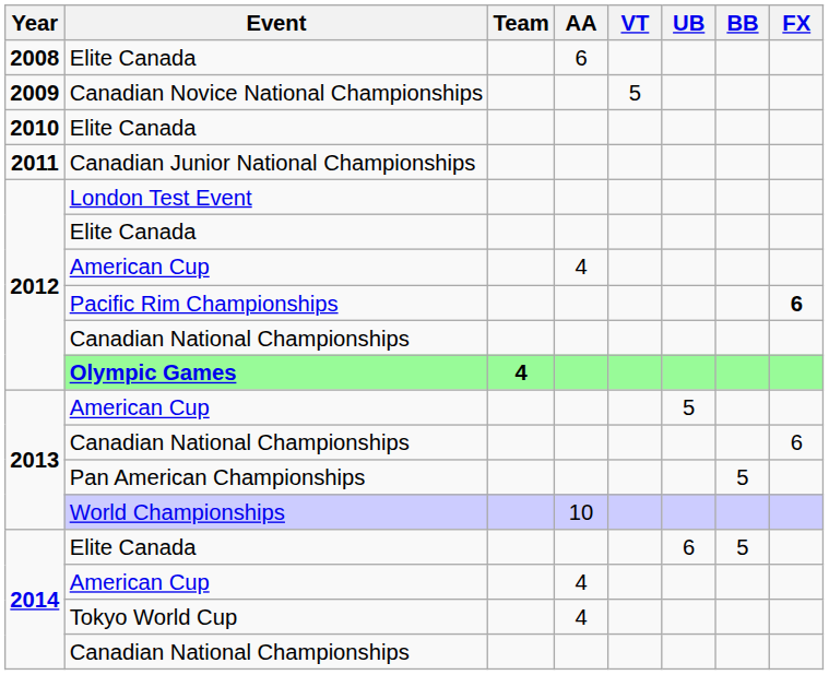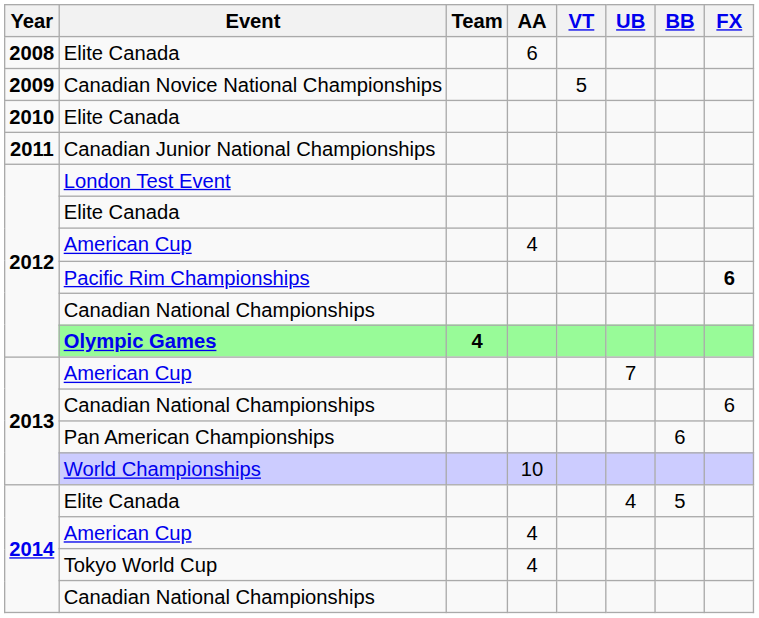 <table class="wikitable" style="text-align:center; font-size:95%;">
 <tr>
 <th align=center>Year</th>
 <th align=center>Event</th>
 <th style="width:30px;">Team</th>
 <th style="width:30px;">AA</th>
 <th style="width:30px;"><a href='#'>VT</a></th>
 <th style="width:30px;"><a href='#'>UB</a></th>
 <th style="width:30px;"><a href='#'>BB</a></th>
 <th style="width:30px;"><a href='#'>FX</a></th>
 </tr>
 <tr>
 <td rowspan="1"><strong>2008</strong></td>
 <td align=left>Elite Canada</td>
 <td></td>
 <td>6</td>
 <td></td>
 <td></td>
 <td></td>
 <td></td>
 </tr>
 <tr>
 <td rowspan="1"><strong>2009</strong></td>
 <td align=left>Canadian Novice National Championships</td>
 <td></td>
 <td></td>
 <td>5</td>
 <td></td>
 <td></td>
 <td></td>
 </tr>
 <tr>
 <td rowspan="1"><strong>2010</strong></td>
 <td align=left>Elite Canada</td>
 <td></td>
 <td></td>
 <td></td>
 <td></td>
 <td></td>
 <td></td>
 </tr>
 <tr>
 <td rowspan="1"><strong>2011</strong></td>
 <td align=left>Canadian Junior National Championships</td>
 <td></td>
 <td></td>
 <td></td>
 <td></td>
 <td></td>
 <td></td>
 </tr>
 <tr>
 <td rowspan="6"><strong>2012</strong></td>
 <td align=left><a href='#'>London Test Event</a></td>
 <td></td>
 <td></td>
 <td></td>
 <td></td>
 <td></td>
 <td></td>
 </tr>
 <tr>
 <td align=left>Elite Canada</td>
 <td></td>
 <td></td>
 <td></td>
 <td></td>
 <td></td>
 <td></td>
 </tr>
 <tr>
 <td align=left><a href='#'>American Cup</a></td>
 <td></td>
 <td>4</td>
 <td></td>
 <td></td>
 <td></td>
 <td></td>
 </tr>
 <tr>
 <td align=left><a href='#'>Pacific Rim Championships</a></td>
 <td></td>
 <td></td>
 <td></td>
 <td></td>
 <td></td>
 <td><strong>6</strong></td>
 </tr>
 <tr>
 <td align=left>Canadian National Championships</td>
 <td></td>
 <td></td>
 <td></td>
 <td></td>
 <td></td>
 <td></td>
 </tr>
 <tr bgcolor=98FB98>
 <td align=left><strong><a href='#'>Olympic Games</a></strong></td>
 <td><strong>4</strong></td>
 <td></td>
 <td></td>
 <td></td>
 <td></td>
 <td></td>
 </tr>
 <tr>
 <td rowspan="4"><strong>2013</strong></td>
 <td align=left><a href='#'>American Cup</a></td>
 <td></td>
 <td></td>
 <td></td>
-<td>5</td>
+<td>7</td>
 <td></td>
 <td></td>
 </tr>
 <tr>
 <td align=left>Canadian National Championships</td>
 <td></td>
 <td></td>
 <td></td>
 <td></td>
 <td></td>
 <td>6</td>
 </tr>
 <tr>
 <td align=left>Pan American Championships</td>
 <td></td>
 <td></td>
 <td></td>
 <td></td>
-<td>5</td>
+<td>6</td>
 <td></td>
 </tr>
 <tr bgcolor=#CCCCFF>
 <td align=left><a href='#'>World Championships</a></td>
 <td></td>
 <td>10</td>
 <td></td>
 <td></td>
 <td></td>
 <td></td>
 </tr>
 <tr>
 <td rowspan="4"><strong><a href='#'>2014</a></strong></td>
 <td align=left>Elite Canada</td>
 <td></td>
 <td></td>
 <td></td>
-<td>6</td>
+<td>4</td>
 <td>5</td>
 <td></td>
 </tr>
 <tr>
 <td align=left><a href='#'>American Cup</a></td>
 <td></td>
 <td>4</td>
 <td></td>
 <td></td>
 <td></td>
 <td></td>
 </tr>
 <tr>
 <td align=left>Tokyo World Cup</td>
 <td></td>
 <td>4</td>
 <td></td>
 <td></td>
 <td></td>
 <td></td>
 </tr>
 <tr>
 <td align=left>Canadian National Championships</td>
 <td></td>
 <td></td>
 <td></td>
 <td></td>
 <td></td>
 <td></td>
 </tr>
 </table>
